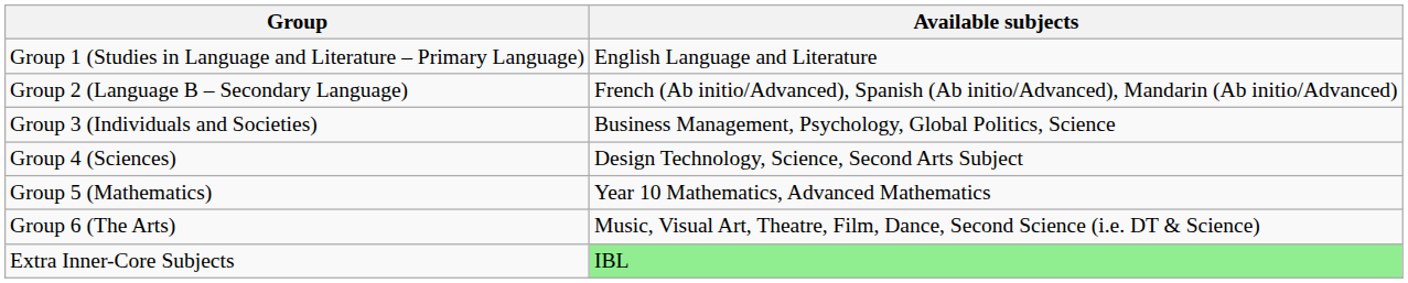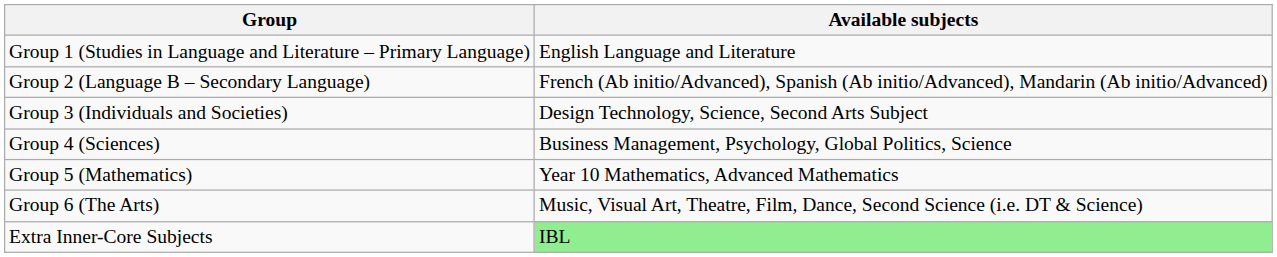 <table class="wikitable">
 <tr>
 <th>Group</th>
 <th>Available subjects</th>
 </tr>
 <tr>
 <td>Group 1 (Studies in Language and Literature – Primary Language)</td>
 <td>English Language and Literature</td>
 </tr>
 <tr>
 <td>Group 2 (Language B – Secondary Language)</td>
 <td>French (Ab initio/Advanced), Spanish (Ab initio/Advanced), Mandarin (Ab initio/Advanced)</td>
 </tr>
 <tr>
 <td>Group 3 (Individuals and Societies)</td>
-<td>Business Management, Psychology, Global Politics, Science</td>
+<td>Design Technology, Science, Second Arts Subject</td>
 </tr>
 <tr>
 <td>Group 4 (Sciences)</td>
-<td>Design Technology, Science, Second Arts Subject</td>
+<td>Business Management, Psychology, Global Politics, Science</td>
 </tr>
 <tr>
 <td>Group 5 (Mathematics)</td>
 <td>Year 10 Mathematics, Advanced Mathematics</td>
 </tr>
 <tr>
 <td>Group 6 (The Arts)</td>
 <td>Music, Visual Art, Theatre, Film, Dance, Second Science (i.e. DT & Science)</td>
 </tr>
 <tr>
 <td>Extra Inner-Core Subjects</td>
 <td style="background: lightgreen;">IBL</td>
 </tr>
 </table>
